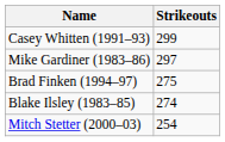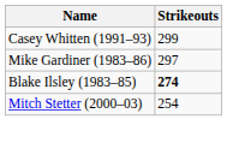 <table class="wikitable">
 <tr>
 <th>Name</th>
 <th>Strikeouts</th>
 </tr>
 <tr>
 <td>Casey Whitten (1991–93)</td>
 <td>299</td>
 </tr>
 <tr>
 <td>Mike Gardiner (1983–86)</td>
 <td>297</td>
 </tr>
 <tr>
-<td>Brad Finken (1994–97)</td>
-<td>275</td>
-</tr>
-<tr>
 <td>Blake Ilsley (1983–85)</td>
-<td>274</td>
+<td><strong>274</strong></td>
 </tr>
 <tr>
 <td><a href='#'>Mitch Stetter</a> (2000–03)</td>
 <td>254</td>
 </tr>
 </table>
